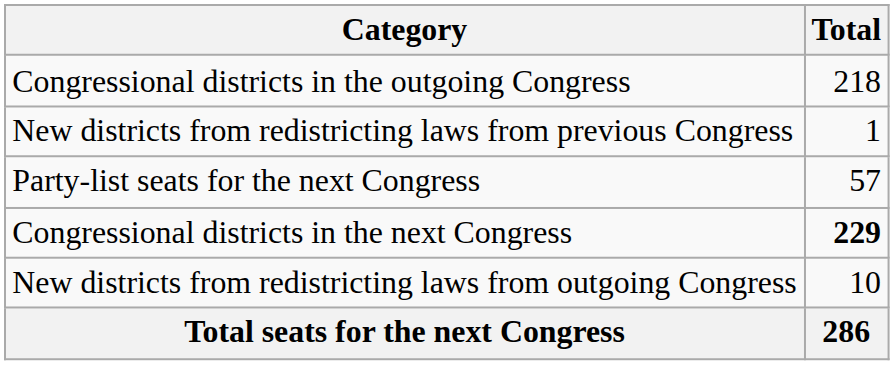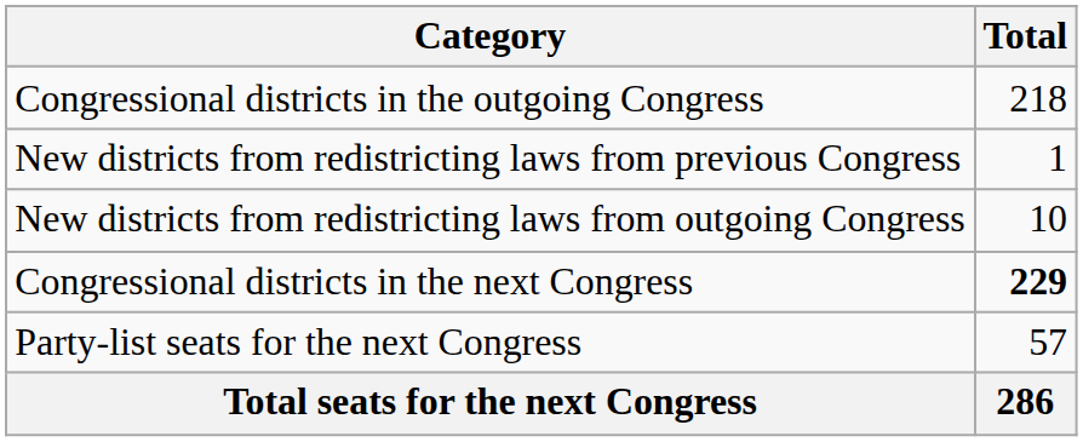 <table class="wikitable">
 <tr>
 <th>Category</th>
 <th>Total</th>
 </tr>
 <tr>
 <td>Congressional districts in the outgoing Congress</td>
 <td align="right">218</td>
 </tr>
 <tr>
 <td>New districts from redistricting laws from previous Congress</td>
 <td align="right">1</td>
 </tr>
 <tr>
-<td>Party-list seats for the next Congress</td>
-<td align="right">57</td>
+<td>New districts from redistricting laws from outgoing Congress</td>
+<td align="right">10</td>
 </tr>
 <tr>
 <td>Congressional districts in the next Congress</td>
 <td align="right"><strong>229</strong></td>
 </tr>
 <tr>
-<td>New districts from redistricting laws from outgoing Congress</td>
-<td align="right">10</td>
+<td>Party-list seats for the next Congress</td>
+<td align="right">57</td>
 </tr>
 <tr>
 <th>Total seats for the next Congress</th>
 <th align="right">286</th>
 </tr>
 </table>
